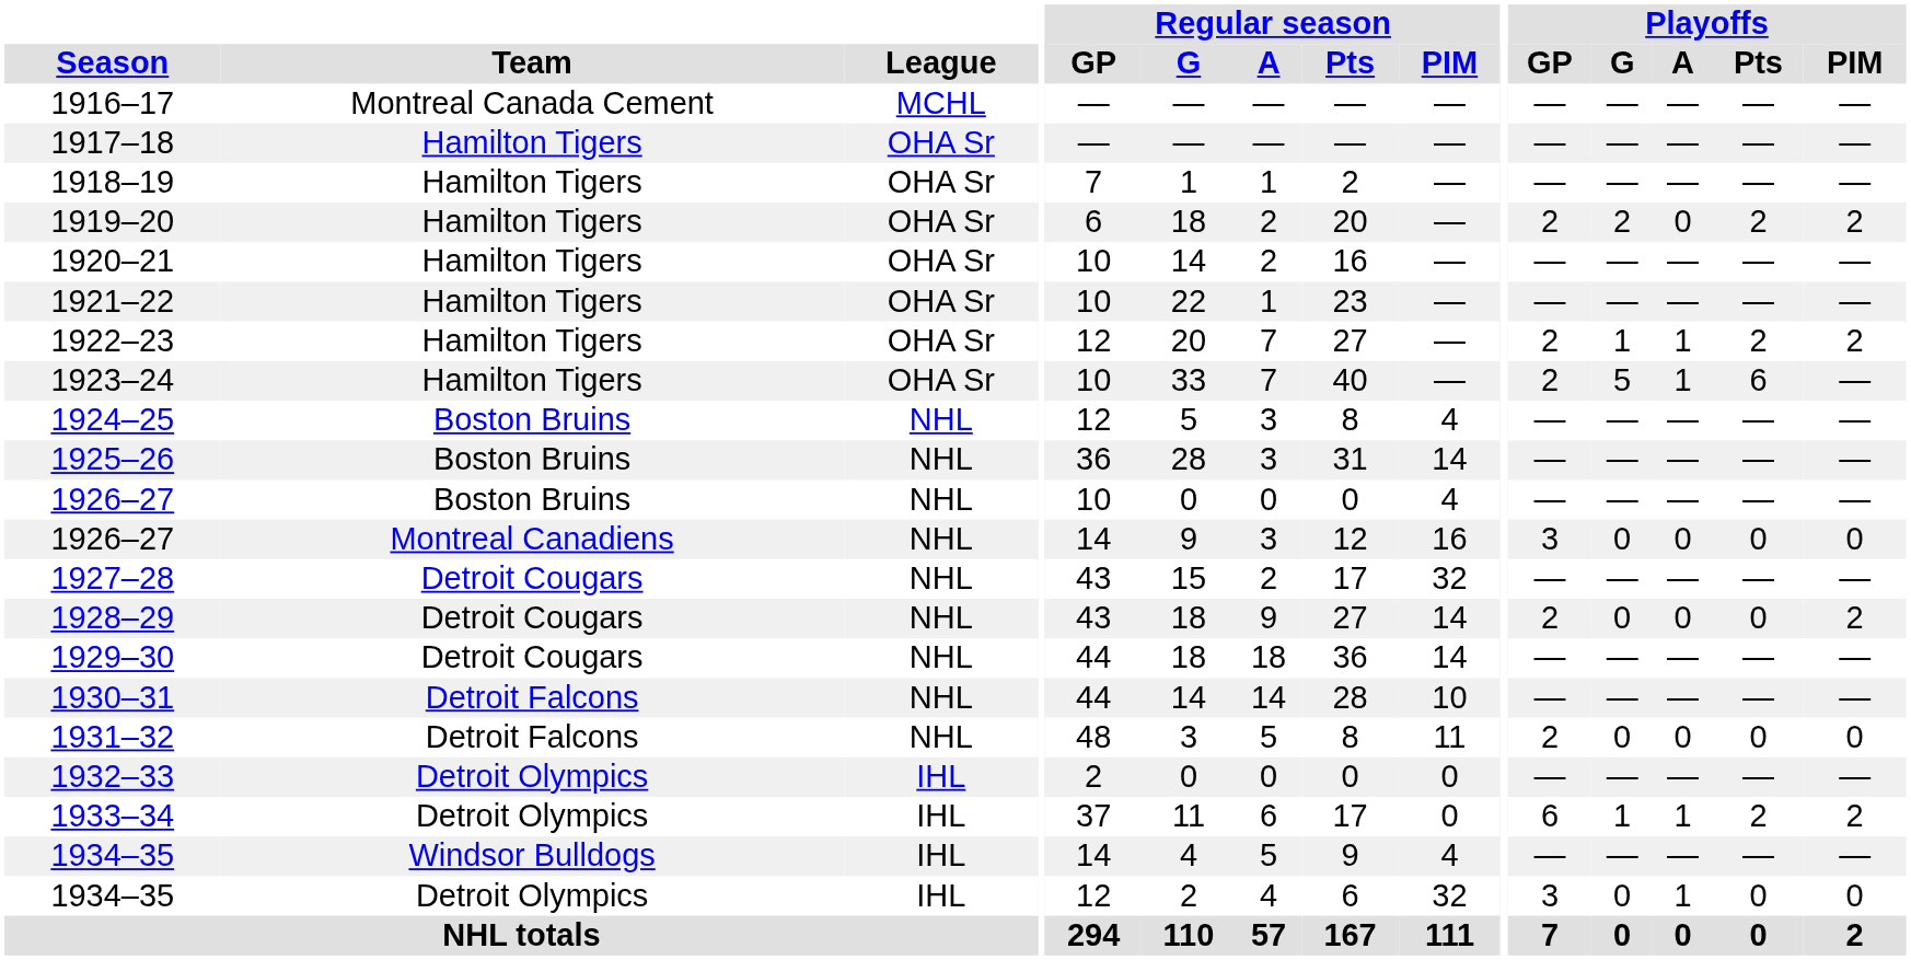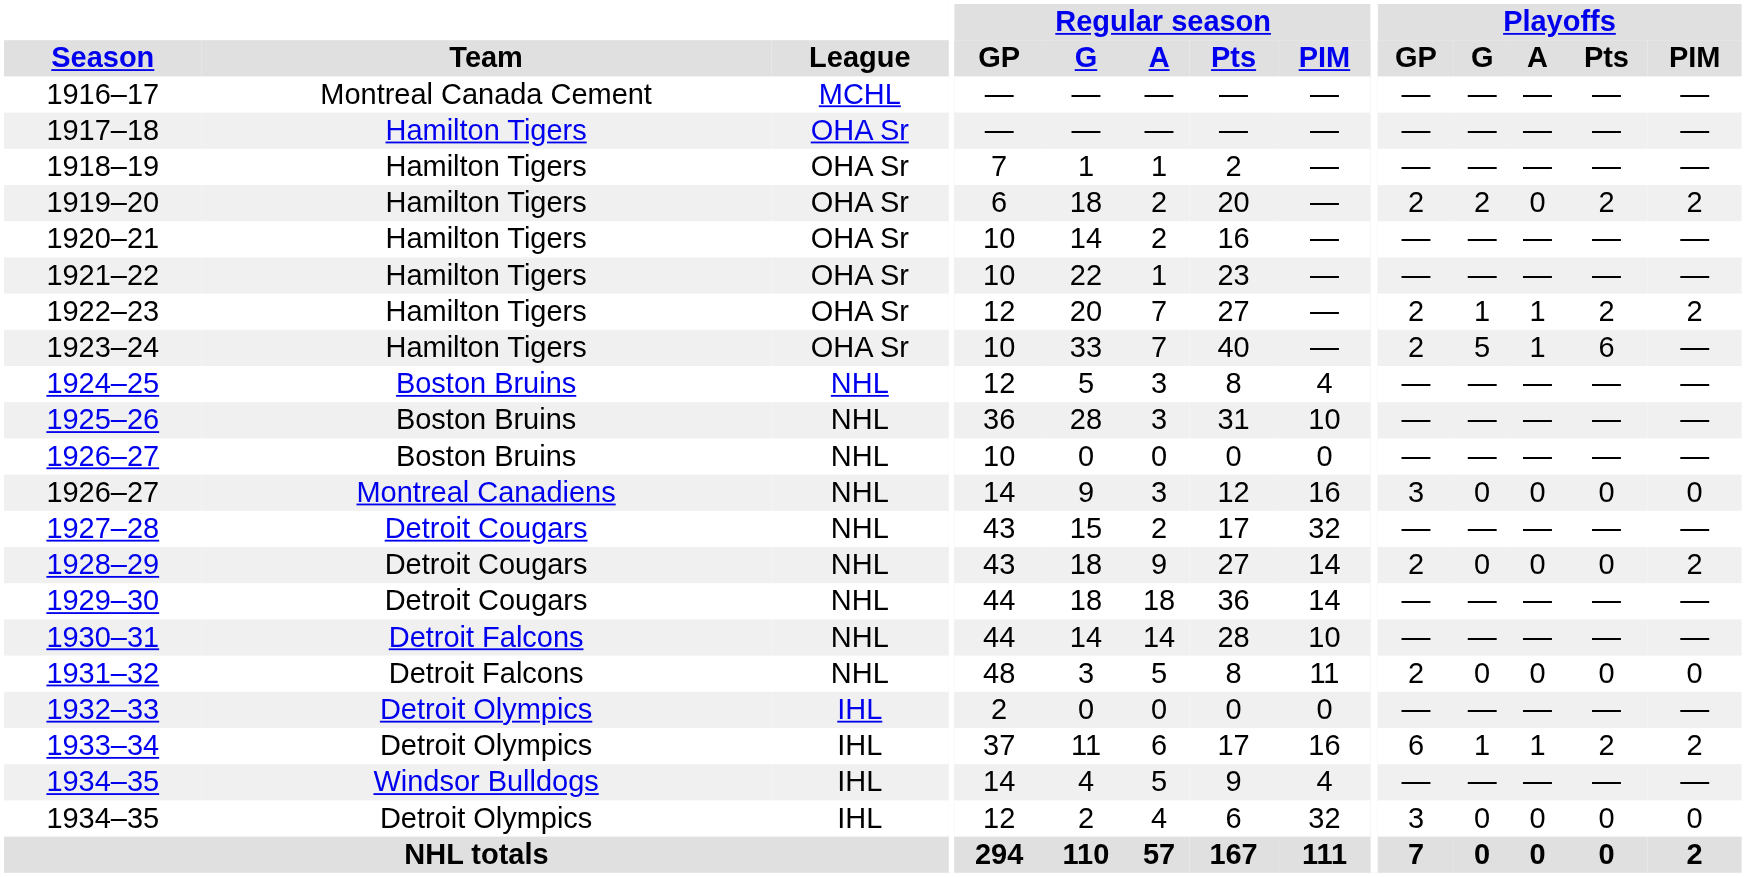 <table border="0" cellpadding="1" cellspacing="0" style="text-align:center; width:60em">
 <tr bgcolor="#e0e0e0">
 <th colspan="3" bgcolor="#ffffff"></th>
 <th rowspan="100" bgcolor="#ffffff"></th>
 <th colspan="5"><a href='#'>Regular season</a></th>
 <th rowspan="100" bgcolor="#ffffff"></th>
 <th colspan="5"><a href='#'>Playoffs</a></th>
 </tr>
 <tr bgcolor="#e0e0e0">
 <th><a href='#'>Season</a></th>
 <th>Team</th>
 <th>League</th>
 <th>GP</th>
 <th><a href='#'>G</a></th>
 <th><a href='#'>A</a></th>
 <th><a href='#'>Pts</a></th>
 <th><a href='#'>PIM</a></th>
 <th>GP</th>
 <th>G</th>
 <th>A</th>
 <th>Pts</th>
 <th>PIM</th>
 </tr>
 <tr>
 <td>1916–17</td>
 <td>Montreal Canada Cement</td>
 <td><a href='#'>MCHL</a></td>
 <td>—</td>
 <td>—</td>
 <td>—</td>
 <td>—</td>
 <td>—</td>
 <td>—</td>
 <td>—</td>
 <td>—</td>
 <td>—</td>
 <td>—</td>
 </tr>
 <tr bgcolor="#f0f0f0">
 <td>1917–18</td>
 <td><a href='#'>Hamilton Tigers</a></td>
 <td><a href='#'>OHA Sr</a></td>
 <td>—</td>
 <td>—</td>
 <td>—</td>
 <td>—</td>
 <td>—</td>
 <td>—</td>
 <td>—</td>
 <td>—</td>
 <td>—</td>
 <td>—</td>
 </tr>
 <tr>
 <td>1918–19</td>
 <td>Hamilton Tigers</td>
 <td>OHA Sr</td>
 <td>7</td>
 <td>1</td>
 <td>1</td>
 <td>2</td>
 <td>—</td>
 <td>—</td>
 <td>—</td>
 <td>—</td>
 <td>—</td>
 <td>—</td>
 </tr>
 <tr bgcolor="#f0f0f0">
 <td>1919–20</td>
 <td>Hamilton Tigers</td>
 <td>OHA Sr</td>
 <td>6</td>
 <td>18</td>
 <td>2</td>
 <td>20</td>
 <td>—</td>
 <td>2</td>
 <td>2</td>
 <td>0</td>
 <td>2</td>
 <td>2</td>
 </tr>
 <tr>
 <td>1920–21</td>
 <td>Hamilton Tigers</td>
 <td>OHA Sr</td>
 <td>10</td>
 <td>14</td>
 <td>2</td>
 <td>16</td>
 <td>—</td>
 <td>—</td>
 <td>—</td>
 <td>—</td>
 <td>—</td>
 <td>—</td>
 </tr>
 <tr bgcolor="#f0f0f0">
 <td>1921–22</td>
 <td>Hamilton Tigers</td>
 <td>OHA Sr</td>
 <td>10</td>
 <td>22</td>
 <td>1</td>
 <td>23</td>
 <td>—</td>
 <td>—</td>
 <td>—</td>
 <td>—</td>
 <td>—</td>
 <td>—</td>
 </tr>
 <tr>
 <td>1922–23</td>
 <td>Hamilton Tigers</td>
 <td>OHA Sr</td>
 <td>12</td>
 <td>20</td>
 <td>7</td>
 <td>27</td>
 <td>—</td>
 <td>2</td>
 <td>1</td>
 <td>1</td>
 <td>2</td>
 <td>2</td>
 </tr>
 <tr bgcolor="#f0f0f0">
 <td>1923–24</td>
 <td>Hamilton Tigers</td>
 <td>OHA Sr</td>
 <td>10</td>
 <td>33</td>
 <td>7</td>
 <td>40</td>
 <td>—</td>
 <td>2</td>
 <td>5</td>
 <td>1</td>
 <td>6</td>
 <td>—</td>
 </tr>
 <tr>
 <td><a href='#'>1924–25</a></td>
 <td><a href='#'>Boston Bruins</a></td>
 <td><a href='#'>NHL</a></td>
 <td>12</td>
 <td>5</td>
 <td>3</td>
 <td>8</td>
 <td>4</td>
 <td>—</td>
 <td>—</td>
 <td>—</td>
 <td>—</td>
 <td>—</td>
 </tr>
 <tr bgcolor="#f0f0f0">
 <td><a href='#'>1925–26</a></td>
 <td>Boston Bruins</td>
 <td>NHL</td>
 <td>36</td>
 <td>28</td>
 <td>3</td>
 <td>31</td>
-<td>14</td>
+<td>10</td>
 <td>—</td>
 <td>—</td>
 <td>—</td>
 <td>—</td>
 <td>—</td>
 </tr>
 <tr>
 <td><a href='#'>1926–27</a></td>
 <td>Boston Bruins</td>
 <td>NHL</td>
 <td>10</td>
 <td>0</td>
 <td>0</td>
 <td>0</td>
-<td>4</td>
+<td>0</td>
 <td>—</td>
 <td>—</td>
 <td>—</td>
 <td>—</td>
 <td>—</td>
 </tr>
 <tr bgcolor="#f0f0f0">
 <td>1926–27</td>
 <td><a href='#'>Montreal Canadiens</a></td>
 <td>NHL</td>
 <td>14</td>
 <td>9</td>
 <td>3</td>
 <td>12</td>
 <td>16</td>
 <td>3</td>
 <td>0</td>
 <td>0</td>
 <td>0</td>
 <td>0</td>
 </tr>
 <tr>
 <td><a href='#'>1927–28</a></td>
 <td><a href='#'>Detroit Cougars</a></td>
 <td>NHL</td>
 <td>43</td>
 <td>15</td>
 <td>2</td>
 <td>17</td>
 <td>32</td>
 <td>—</td>
 <td>—</td>
 <td>—</td>
 <td>—</td>
 <td>—</td>
 </tr>
 <tr bgcolor="#f0f0f0">
 <td><a href='#'>1928–29</a></td>
 <td>Detroit Cougars</td>
 <td>NHL</td>
 <td>43</td>
 <td>18</td>
 <td>9</td>
 <td>27</td>
 <td>14</td>
 <td>2</td>
 <td>0</td>
 <td>0</td>
 <td>0</td>
 <td>2</td>
 </tr>
 <tr>
 <td><a href='#'>1929–30</a></td>
 <td>Detroit Cougars</td>
 <td>NHL</td>
 <td>44</td>
 <td>18</td>
 <td>18</td>
 <td>36</td>
 <td>14</td>
 <td>—</td>
 <td>—</td>
 <td>—</td>
 <td>—</td>
 <td>—</td>
 </tr>
 <tr bgcolor="#f0f0f0">
 <td><a href='#'>1930–31</a></td>
 <td><a href='#'>Detroit Falcons</a></td>
 <td>NHL</td>
 <td>44</td>
 <td>14</td>
 <td>14</td>
 <td>28</td>
 <td>10</td>
 <td>—</td>
 <td>—</td>
 <td>—</td>
 <td>—</td>
 <td>—</td>
 </tr>
 <tr>
 <td><a href='#'>1931–32</a></td>
 <td>Detroit Falcons</td>
 <td>NHL</td>
 <td>48</td>
 <td>3</td>
 <td>5</td>
 <td>8</td>
 <td>11</td>
 <td>2</td>
 <td>0</td>
 <td>0</td>
 <td>0</td>
 <td>0</td>
 </tr>
 <tr bgcolor="#f0f0f0">
 <td><a href='#'>1932–33</a></td>
 <td><a href='#'>Detroit Olympics</a></td>
 <td><a href='#'>IHL</a></td>
 <td>2</td>
 <td>0</td>
 <td>0</td>
 <td>0</td>
 <td>0</td>
 <td>—</td>
 <td>—</td>
 <td>—</td>
 <td>—</td>
 <td>—</td>
 </tr>
 <tr>
 <td><a href='#'>1933–34</a></td>
 <td>Detroit Olympics</td>
 <td>IHL</td>
 <td>37</td>
 <td>11</td>
 <td>6</td>
 <td>17</td>
-<td>0</td>
+<td>16</td>
 <td>6</td>
 <td>1</td>
 <td>1</td>
 <td>2</td>
 <td>2</td>
 </tr>
 <tr bgcolor="#f0f0f0">
 <td><a href='#'>1934–35</a></td>
 <td><a href='#'>Windsor Bulldogs</a></td>
 <td>IHL</td>
 <td>14</td>
 <td>4</td>
 <td>5</td>
 <td>9</td>
 <td>4</td>
 <td>—</td>
 <td>—</td>
 <td>—</td>
 <td>—</td>
 <td>—</td>
 </tr>
 <tr>
 <td>1934–35</td>
 <td>Detroit Olympics</td>
 <td>IHL</td>
 <td>12</td>
 <td>2</td>
 <td>4</td>
 <td>6</td>
 <td>32</td>
 <td>3</td>
 <td>0</td>
-<td>1</td>
+<td>0</td>
 <td>0</td>
 <td>0</td>
 </tr>
 <tr bgcolor="#e0e0e0">
 <th colspan="3">NHL totals</th>
 <th>294</th>
 <th>110</th>
 <th>57</th>
 <th>167</th>
 <th>111</th>
 <th>7</th>
 <th>0</th>
 <th>0</th>
 <th>0</th>
 <th>2</th>
 </tr>
 </table>
